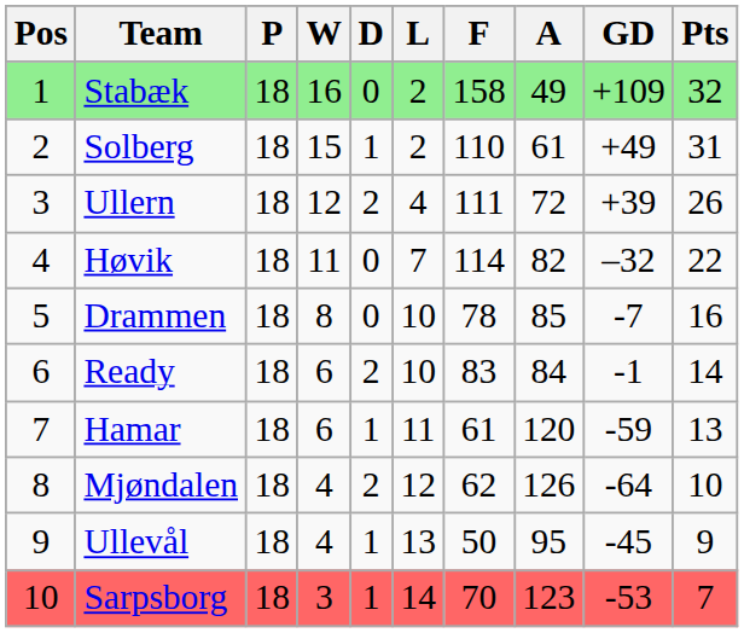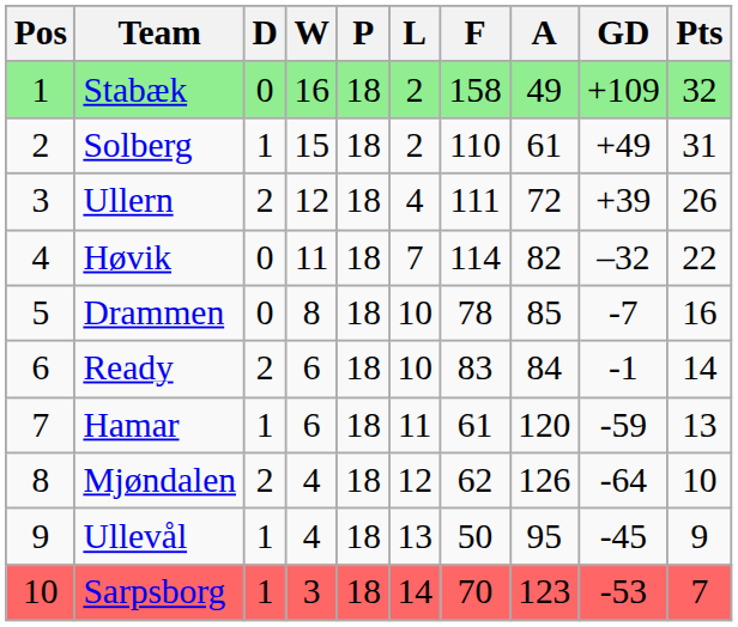 <table class="wikitable sortable" style="text-align: center;">
 <tr>
 <th>Pos</th>
 <th>Team</th>
+<th>D</th>
+<th>W</th>
 <th>P</th>
-<th>W</th>
-<th>D</th>
 <th>L</th>
 <th>F</th>
 <th>A</th>
 <th>GD</th>
 <th>Pts</th>
 </tr>
 <tr style="background:#90EE90;">
 <td>1</td>
 <td align="left"><a href='#'>Stabæk</a></td>
+<td>0</td>
+<td>16</td>
 <td>18</td>
-<td>16</td>
-<td>0</td>
 <td>2</td>
 <td>158</td>
 <td>49</td>
 <td>+109</td>
 <td>32</td>
 </tr>
 <tr>
 <td>2</td>
 <td align="left"><a href='#'>Solberg</a></td>
+<td>1</td>
+<td>15</td>
 <td>18</td>
-<td>15</td>
-<td>1</td>
 <td>2</td>
 <td>110</td>
 <td>61</td>
 <td>+49</td>
 <td>31</td>
 </tr>
 <tr>
 <td>3</td>
 <td align="left"><a href='#'>Ullern</a></td>
+<td>2</td>
+<td>12</td>
 <td>18</td>
-<td>12</td>
-<td>2</td>
 <td>4</td>
 <td>111</td>
 <td>72</td>
 <td>+39</td>
 <td>26</td>
 </tr>
 <tr>
 <td>4</td>
 <td align="left"><a href='#'>Høvik</a></td>
+<td>0</td>
+<td>11</td>
 <td>18</td>
-<td>11</td>
-<td>0</td>
 <td>7</td>
 <td>114</td>
 <td>82</td>
 <td>–32</td>
 <td>22</td>
 </tr>
 <tr>
 <td>5</td>
 <td align="left"><a href='#'>Drammen</a></td>
+<td>0</td>
+<td>8</td>
 <td>18</td>
-<td>8</td>
-<td>0</td>
 <td>10</td>
 <td>78</td>
 <td>85</td>
 <td>-7</td>
 <td>16</td>
 </tr>
 <tr>
 <td>6</td>
 <td align="left"><a href='#'>Ready</a></td>
+<td>2</td>
+<td>6</td>
 <td>18</td>
-<td>6</td>
-<td>2</td>
 <td>10</td>
 <td>83</td>
 <td>84</td>
 <td>-1</td>
 <td>14</td>
 </tr>
 <tr>
 <td>7</td>
 <td align="left"><a href='#'>Hamar</a></td>
+<td>1</td>
+<td>6</td>
 <td>18</td>
-<td>6</td>
-<td>1</td>
 <td>11</td>
 <td>61</td>
 <td>120</td>
 <td>-59</td>
 <td>13</td>
 </tr>
 <tr>
 <td>8</td>
 <td align="left"><a href='#'>Mjøndalen</a></td>
+<td>2</td>
+<td>4</td>
 <td>18</td>
-<td>4</td>
-<td>2</td>
 <td>12</td>
 <td>62</td>
 <td>126</td>
 <td>-64</td>
 <td>10</td>
 </tr>
 <tr>
 <td>9</td>
 <td align="left"><a href='#'>Ullevål</a></td>
+<td>1</td>
+<td>4</td>
 <td>18</td>
-<td>4</td>
-<td>1</td>
 <td>13</td>
 <td>50</td>
 <td>95</td>
 <td>-45</td>
 <td>9</td>
 </tr>
 <tr style="background: #FF6666">
 <td>10</td>
 <td align="left"><a href='#'>Sarpsborg</a></td>
+<td>1</td>
+<td>3</td>
 <td>18</td>
-<td>3</td>
-<td>1</td>
 <td>14</td>
 <td>70</td>
 <td>123</td>
 <td>-53</td>
 <td>7</td>
 </tr>
 </table>
